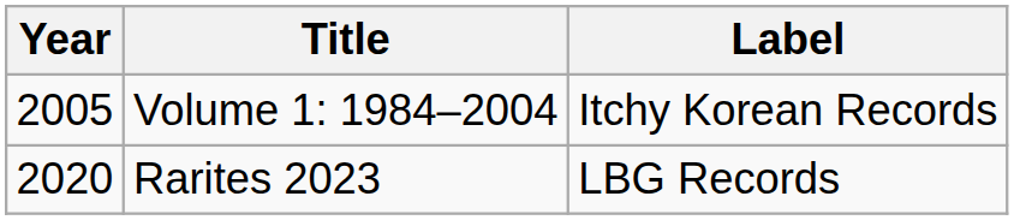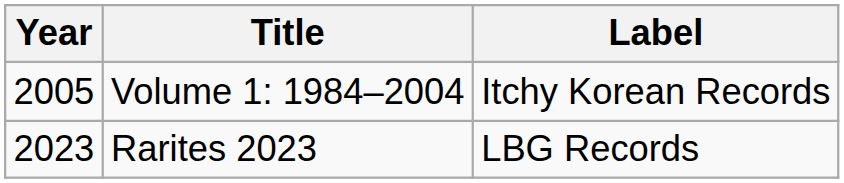 <table class="wikitable">
 <tr>
 <th>Year</th>
 <th>Title</th>
 <th>Label</th>
 </tr>
 <tr>
 <td>2005</td>
 <td>Volume 1: 1984–2004</td>
 <td>Itchy Korean Records</td>
 </tr>
 <tr>
-<td>2020</td>
+<td>2023</td>
 <td>Rarites 2023</td>
 <td>LBG Records</td>
 </tr>
 </table>
